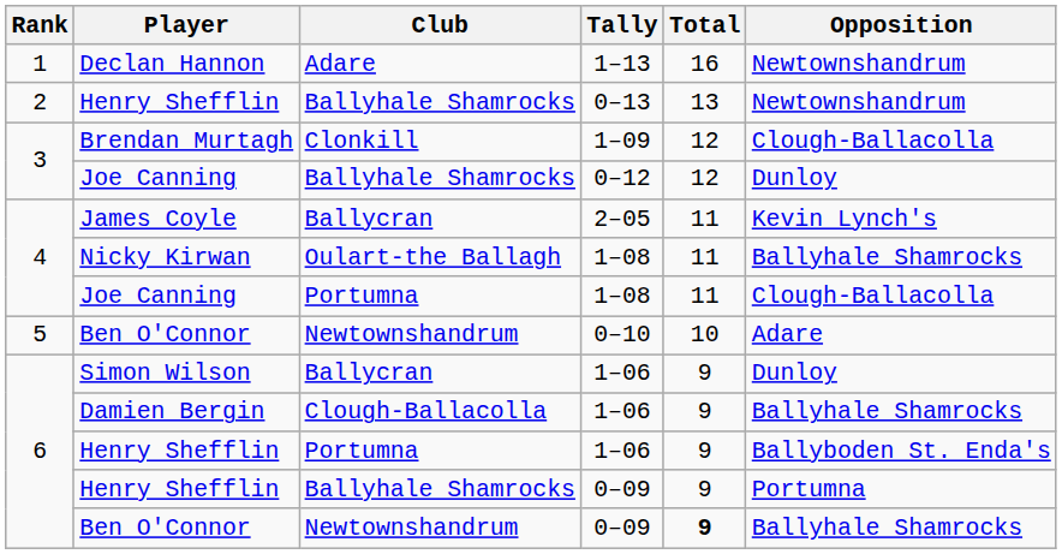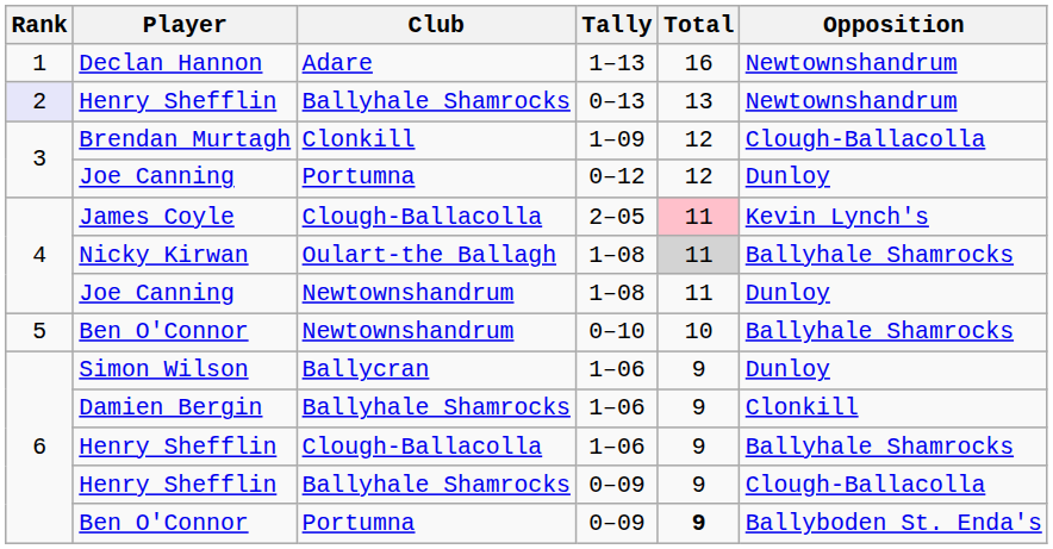 <table class="wikitable">
 <tr>
 <th>Rank</th>
 <th>Player</th>
 <th>Club</th>
 <th>Tally</th>
 <th>Total</th>
 <th>Opposition</th>
 </tr>
 <tr>
 <td rowspan=1 align=center>1</td>
 <td><a href='#'>Declan Hannon</a></td>
 <td><a href='#'>Adare</a></td>
 <td align=center>1–13</td>
 <td align=center>16</td>
 <td><a href='#'>Newtownshandrum</a></td>
 </tr>
 <tr>
-<td rowspan=1 align=center>2</td>
+<td rowspan=1 align=center style="background: lavender;">2</td>
 <td><a href='#'>Henry Shefflin</a></td>
 <td><a href='#'>Ballyhale Shamrocks</a></td>
 <td align=center>0–13</td>
 <td align=center>13</td>
 <td><a href='#'>Newtownshandrum</a></td>
 </tr>
 <tr>
 <td rowspan=2 align=center>3</td>
 <td><a href='#'>Brendan Murtagh</a></td>
 <td><a href='#'>Clonkill</a></td>
 <td align=center>1–09</td>
 <td align=center>12</td>
 <td><a href='#'>Clough-Ballacolla</a></td>
 </tr>
 <tr>
 <td><a href='#'>Joe Canning</a></td>
-<td><a href='#'>Ballyhale Shamrocks</a></td>
+<td><a href='#'>Portumna</a></td>
 <td align=center>0–12</td>
 <td align=center>12</td>
 <td><a href='#'>Dunloy</a></td>
 </tr>
 <tr>
 <td rowspan=3 align=center>4</td>
 <td><a href='#'>James Coyle</a></td>
-<td><a href='#'>Ballycran</a></td>
+<td><a href='#'>Clough-Ballacolla</a></td>
 <td align=center>2–05</td>
-<td align=center>11</td>
+<td align=center style="background: pink;">11</td>
 <td><a href='#'>Kevin Lynch's</a></td>
 </tr>
 <tr>
 <td><a href='#'>Nicky Kirwan</a></td>
 <td><a href='#'>Oulart-the Ballagh</a></td>
 <td align=center>1–08</td>
-<td align=center>11</td>
+<td align=center style="background: lightgrey;">11</td>
 <td><a href='#'>Ballyhale Shamrocks</a></td>
 </tr>
 <tr>
 <td><a href='#'>Joe Canning</a></td>
-<td><a href='#'>Portumna</a></td>
+<td><a href='#'>Newtownshandrum</a></td>
 <td align=center>1–08</td>
 <td align=center>11</td>
-<td><a href='#'>Clough-Ballacolla</a></td>
+<td><a href='#'>Dunloy</a></td>
 </tr>
 <tr>
 <td rowspan=1 align=center>5</td>
 <td><a href='#'>Ben O'Connor</a></td>
 <td><a href='#'>Newtownshandrum</a></td>
 <td align=center>0–10</td>
 <td align=center>10</td>
-<td><a href='#'>Adare</a></td>
+<td><a href='#'>Ballyhale Shamrocks</a></td>
 </tr>
 <tr>
 <td rowspan=5 align=center>6</td>
 <td><a href='#'>Simon Wilson</a></td>
 <td><a href='#'>Ballycran</a></td>
 <td align=center>1–06</td>
 <td align=center>9</td>
 <td><a href='#'>Dunloy</a></td>
 </tr>
 <tr>
 <td><a href='#'>Damien Bergin</a></td>
+<td><a href='#'>Ballyhale Shamrocks</a></td>
+<td align=center>1–06</td>
+<td align=center>9</td>
+<td><a href='#'>Clonkill</a></td>
+</tr>
+<tr>
+<td><a href='#'>Henry Shefflin</a></td>
 <td><a href='#'>Clough-Ballacolla</a></td>
 <td align=center>1–06</td>
 <td align=center>9</td>
 <td><a href='#'>Ballyhale Shamrocks</a></td>
 </tr>
 <tr>
 <td><a href='#'>Henry Shefflin</a></td>
-<td><a href='#'>Portumna</a></td>
-<td align=center>1–06</td>
-<td align=center>9</td>
-<td><a href='#'>Ballyboden St. Enda's</a></td>
-</tr>
-<tr>
-<td><a href='#'>Henry Shefflin</a></td>
 <td><a href='#'>Ballyhale Shamrocks</a></td>
 <td align=center>0–09</td>
 <td align=center>9</td>
-<td><a href='#'>Portumna</a></td>
+<td><a href='#'>Clough-Ballacolla</a></td>
 </tr>
 <tr>
 <td><a href='#'>Ben O'Connor</a></td>
-<td><a href='#'>Newtownshandrum</a></td>
+<td><a href='#'>Portumna</a></td>
 <td align=center>0–09</td>
 <td align=center><strong>9</strong></td>
-<td><a href='#'>Ballyhale Shamrocks</a></td>
+<td><a href='#'>Ballyboden St. Enda's</a></td>
 </tr>
 </table>
